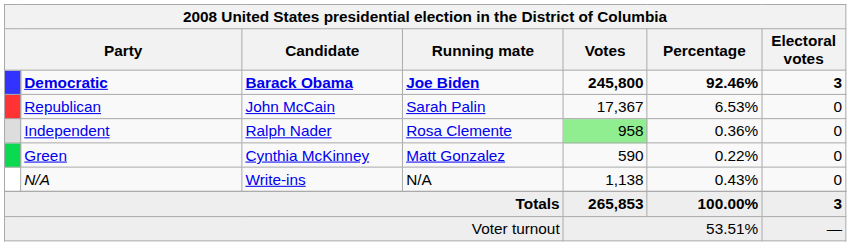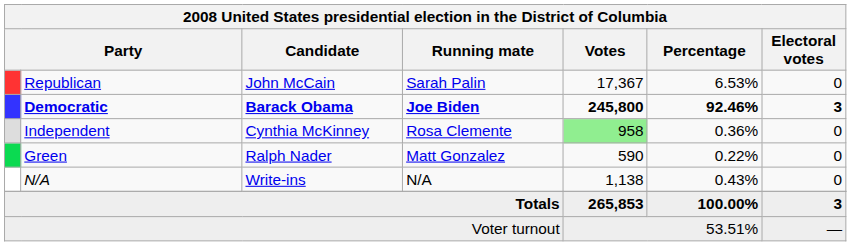 <table class="wikitable" style="font-size: 95%;">
 <tr>
 <th colspan="7">2008 United States presidential election in the District of Columbia</th>
 </tr>
 <tr>
 <th colspan="2" style="width: 15em">Party</th>
 <th style="width: 10em">Candidate</th>
 <th style="width: 10em">Running mate</th>
 <th style="width: 5em">Votes</th>
 <th style="width: 7em">Percentage</th>
 <th style="width: 5em">Electoral votes</th>
 </tr>
 <tr>
+<th style="background-color:#FF3333; width: 3px"></th>
+<td style="width: 130px"><a href='#'>Republican</a></td>
+<td><a href='#'>John McCain</a></td>
+<td><a href='#'>Sarah Palin</a></td>
+<td align="right">17,367</td>
+<td align="right">6.53%</td>
+<td align="right">0</td>
+</tr>
+<tr>
 <th style="background-color:#3333FF; width: 3px"></th>
 <td style="width: 130px"><strong><a href='#'>Democratic</a></strong></td>
 <td><strong><a href='#'>Barack Obama</a></strong></td>
 <td><strong><a href='#'>Joe Biden</a></strong></td>
 <td align="right"><strong>245,800</strong></td>
 <td align="right"><strong>92.46%</strong></td>
 <td align="right"><strong>3</strong></td>
 </tr>
 <tr>
-<th style="background-color:#FF3333; width: 3px"></th>
-<td style="width: 130px"><a href='#'>Republican</a></td>
-<td><a href='#'>John McCain</a></td>
-<td><a href='#'>Sarah Palin</a></td>
-<td align="right">17,367</td>
-<td align="right">6.53%</td>
-<td align="right">0</td>
-</tr>
-<tr>
 <th style="background-color:#DDDDDD; width: 3px"></th>
 <td style="width: 130px"><a href='#'>Independent</a></td>
-<td><a href='#'>Ralph Nader</a></td>
+<td><a href='#'>Cynthia McKinney</a></td>
 <td><a href='#'>Rosa Clemente</a></td>
 <td align="right" style="background: lightgreen;">958</td>
 <td align="right">0.36%</td>
 <td align="right">0</td>
 </tr>
 <tr>
 <th style="background-color:#0BDA51; width: 3px"></th>
 <td style="width: 130px"><a href='#'>Green</a></td>
-<td><a href='#'>Cynthia McKinney</a></td>
+<td><a href='#'>Ralph Nader</a></td>
 <td><a href='#'>Matt Gonzalez</a></td>
 <td align="right">590</td>
 <td align="right">0.22%</td>
 <td align="right">0</td>
 </tr>
 <tr>
 <th style="background-color:#FFFFFF; width: 3px"></th>
 <td style="width: 130px"><em>N/A</em></td>
 <td><a href='#'>Write-ins</a></td>
 <td>N/A</td>
 <td align="right">1,138</td>
 <td align="right">0.43%</td>
 <td align="right">0</td>
 </tr>
 <tr>
 </tr>
 <tr bgcolor="#EEEEEE">
 <td colspan="4" align="right"><strong>Totals</strong></td>
 <td align="right"><strong>265,853</strong></td>
 <td align="right"><strong>100.00%</strong></td>
 <td align="right"><strong>3</strong></td>
 </tr>
 <tr bgcolor="#EEEEEE">
 <td colspan="4" align="right">Voter turnout</td>
 <td colspan="2" align="right">53.51%</td>
 <td align="right">—</td>
 </tr>
 </table>
